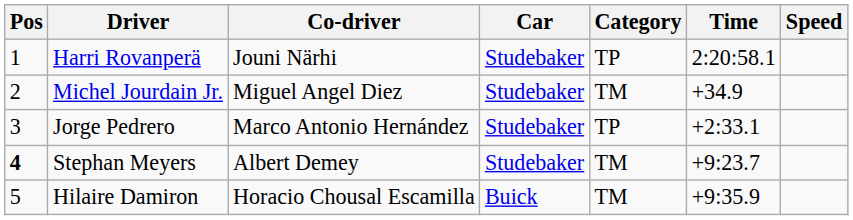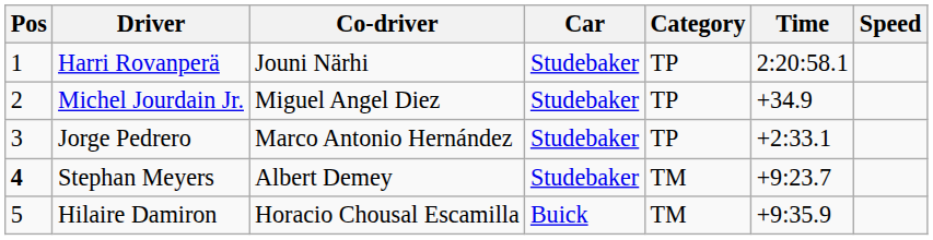 <table class="wikitable">
 <tr>
 <th>Pos</th>
 <th>Driver</th>
 <th>Co-driver</th>
 <th>Car</th>
 <th>Category</th>
 <th>Time</th>
 <th>Speed</th>
 </tr>
 <tr>
 <td>1</td>
 <td> <a href='#'>Harri Rovanperä</a></td>
 <td> Jouni Närhi</td>
 <td><a href='#'>Studebaker</a></td>
 <td>TP</td>
 <td>2:20:58.1</td>
 <td></td>
 </tr>
 <tr>
 <td>2</td>
 <td> <a href='#'>Michel Jourdain Jr.</a></td>
 <td> Miguel Angel Diez</td>
 <td><a href='#'>Studebaker</a></td>
-<td>TM</td>
+<td>TP</td>
 <td>+34.9</td>
 <td></td>
 </tr>
 <tr>
 <td>3</td>
 <td> Jorge Pedrero</td>
 <td> Marco Antonio Hernández</td>
 <td><a href='#'>Studebaker</a></td>
 <td>TP</td>
 <td>+2:33.1</td>
 <td></td>
 </tr>
 <tr>
 <td><strong>4</strong></td>
 <td> Stephan Meyers</td>
 <td> Albert Demey</td>
 <td><a href='#'>Studebaker</a></td>
 <td>TM</td>
 <td>+9:23.7</td>
 <td></td>
 </tr>
 <tr>
 <td>5</td>
 <td> Hilaire Damiron</td>
 <td> Horacio Chousal Escamilla</td>
 <td><a href='#'>Buick</a></td>
 <td>TM</td>
 <td>+9:35.9</td>
 <td></td>
 </tr>
 </table>
